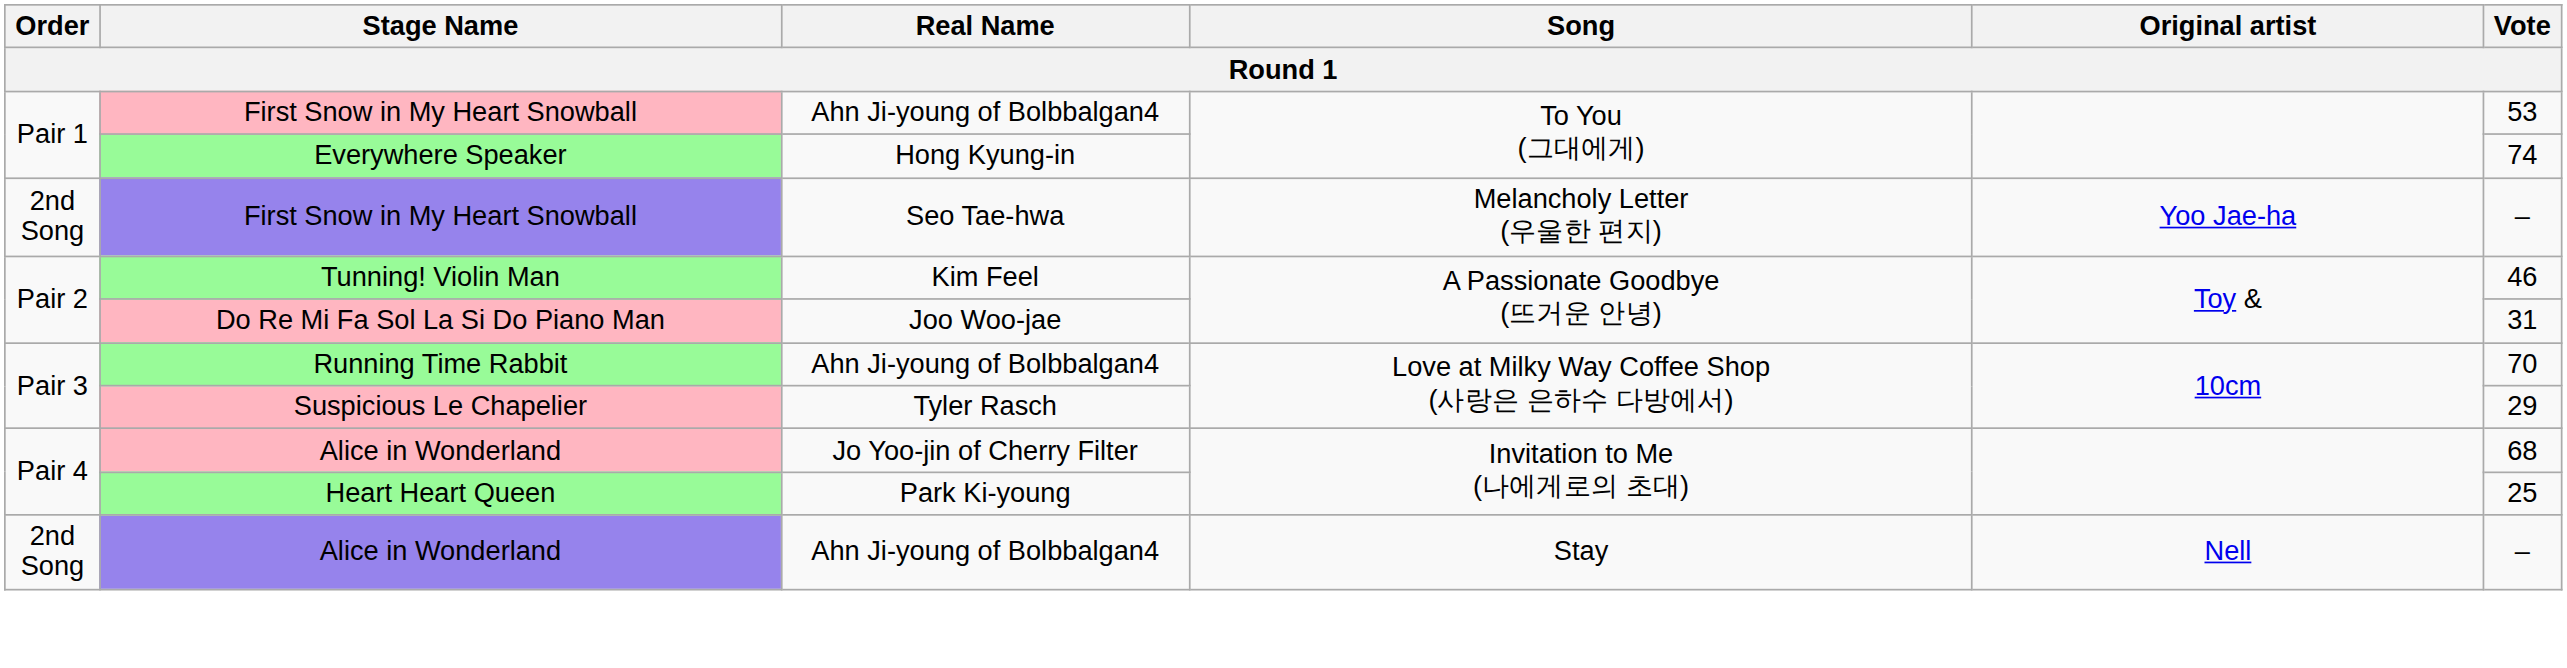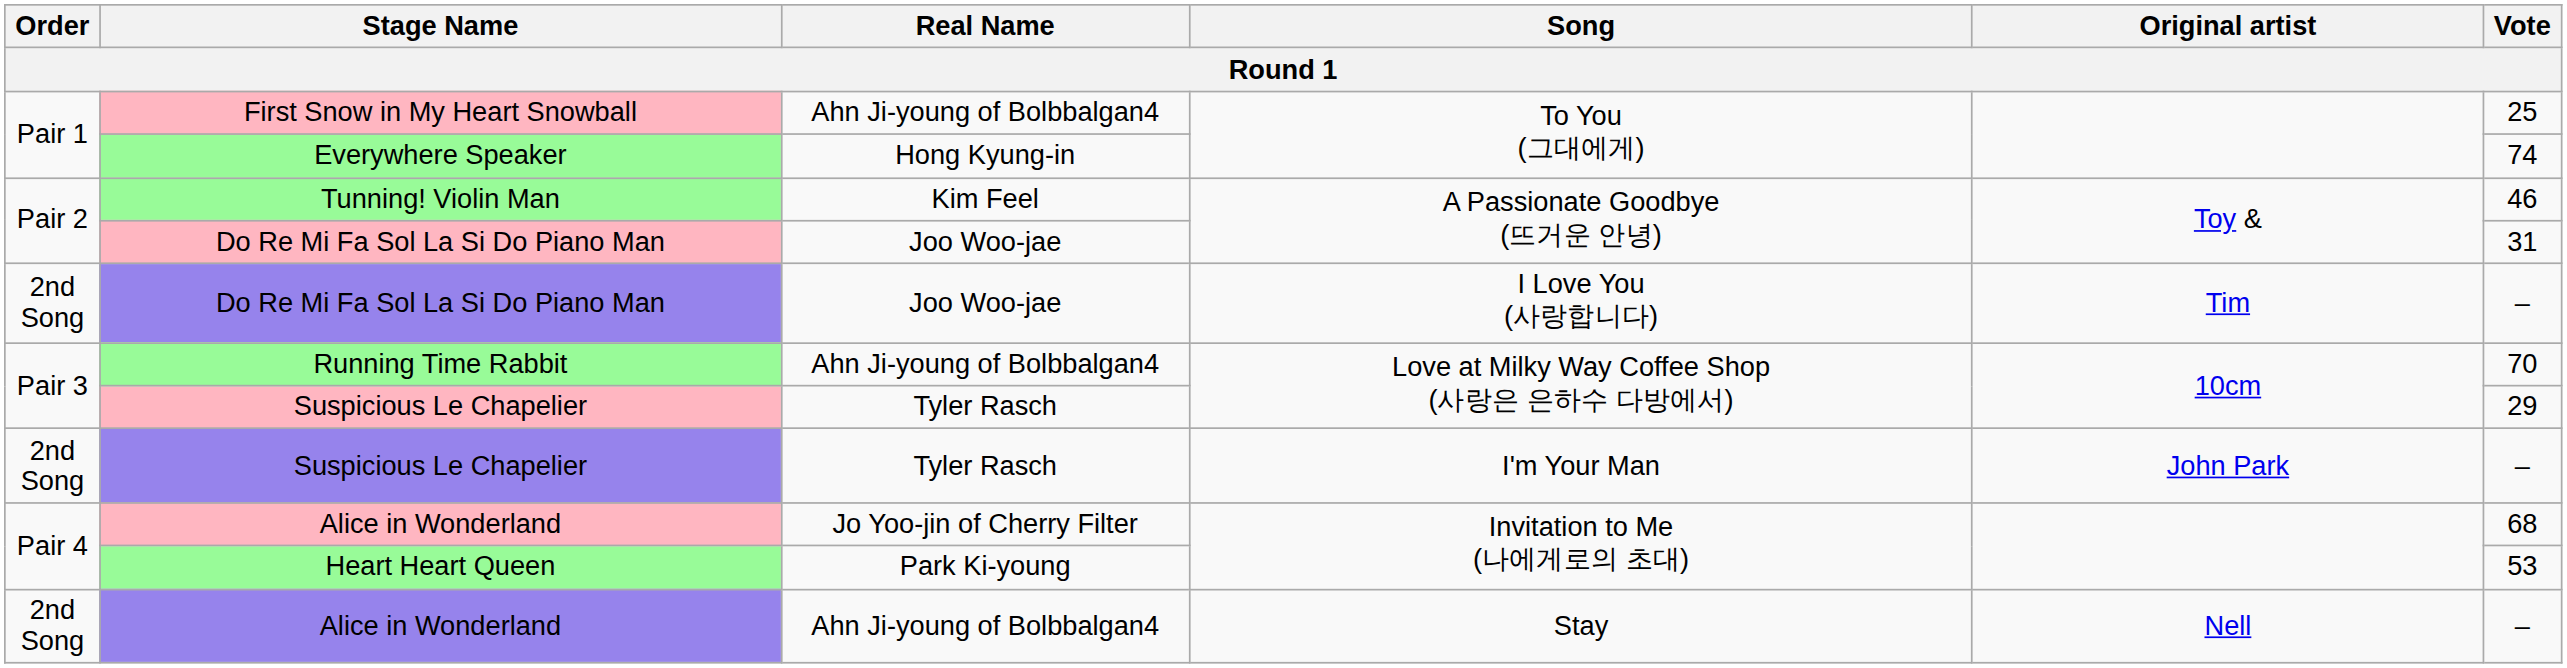 <table class="wikitable" style="text-align:center; width:95%;">
 <tr>
 <th style="width:1%;">Order</th>
 <th style="width:20%;">Stage Name</th>
 <th style="width:12%;">Real Name</th>
 <th style="width:23%;">Song</th>
 <th style="width:15%;">Original artist</th>
 <th style="width:1%;">Vote</th>
 </tr>
 <tr>
 <th colspan=6>Round 1</th>
 </tr>
 <tr>
 <td rowspan=2>Pair 1</td>
 <td bgcolor="lightpink">First Snow in My Heart Snowball</td>
 <td>Ahn Ji-young of Bolbbalgan4</td>
 <td rowspan=2>To You<br>(그대에게)</td>
 <td rowspan=2></td>
-<td>53</td>
+<td>25</td>
 </tr>
 <tr>
 <td bgcolor="palegreen">Everywhere Speaker</td>
 <td>Hong Kyung-in</td>
 <td>74</td>
-</tr>
-<tr>
-<td>2nd Song</td>
-<td bgcolor="#9683EC">First Snow in My Heart Snowball</td>
-<td>Seo Tae-hwa</td>
-<td>Melancholy Letter<br>(우울한 편지)</td>
-<td><a href='#'>Yoo Jae-ha</a></td>
-<td>–</td>
 </tr>
 <tr>
 <td rowspan=2>Pair 2</td>
 <td bgcolor="palegreen">Tunning! Violin Man</td>
 <td>Kim Feel</td>
 <td rowspan=2>A Passionate Goodbye<br>(뜨거운 안녕)</td>
 <td rowspan=2><a href='#'>Toy</a> & </td>
 <td>46</td>
 </tr>
 <tr>
 <td bgcolor="lightpink">Do Re Mi Fa Sol La Si Do Piano Man</td>
 <td>Joo Woo-jae</td>
 <td>31</td>
 </tr>
 <tr>
+<td>2nd Song</td>
+<td bgcolor="#9683EC">Do Re Mi Fa Sol La Si Do Piano Man</td>
+<td>Joo Woo-jae</td>
+<td>I Love You<br>(사랑합니다)</td>
+<td><a href='#'>Tim</a></td>
+<td>–</td>
+</tr>
+<tr>
 <td rowspan=2>Pair 3</td>
 <td bgcolor="palegreen">Running Time Rabbit</td>
 <td>Ahn Ji-young of Bolbbalgan4</td>
 <td rowspan=2>Love at Milky Way Coffee Shop<br>(사랑은 은하수 다방에서)</td>
 <td rowspan=2><a href='#'>10cm</a></td>
 <td>70</td>
 </tr>
 <tr>
 <td bgcolor="lightpink">Suspicious Le Chapelier</td>
 <td>Tyler Rasch</td>
 <td>29</td>
 </tr>
 <tr>
+<td>2nd Song</td>
+<td bgcolor="#9683EC">Suspicious Le Chapelier</td>
+<td>Tyler Rasch</td>
+<td>I'm Your Man</td>
+<td><a href='#'>John Park</a></td>
+<td>–</td>
+</tr>
+<tr>
 <td rowspan=2>Pair 4</td>
 <td bgcolor="lightpink">Alice in Wonderland</td>
 <td>Jo Yoo-jin of Cherry Filter</td>
 <td rowspan=2>Invitation to Me<br>(나에게로의 초대)</td>
 <td rowspan=2></td>
 <td>68</td>
 </tr>
 <tr>
 <td bgcolor="palegreen">Heart Heart Queen</td>
 <td>Park Ki-young</td>
-<td>25</td>
+<td>53</td>
 </tr>
 <tr>
 <td>2nd Song</td>
 <td bgcolor="#9683EC">Alice in Wonderland</td>
 <td>Ahn Ji-young of Bolbbalgan4</td>
 <td>Stay</td>
 <td><a href='#'>Nell</a></td>
 <td>–</td>
 </tr>
 </table>
